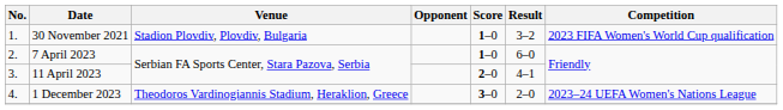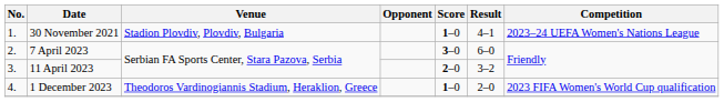 <table class="wikitable">
 <tr>
 <th>No.</th>
 <th>Date</th>
 <th>Venue</th>
 <th>Opponent</th>
 <th>Score</th>
 <th>Result</th>
 <th>Competition</th>
 </tr>
 <tr>
 <td>1.</td>
 <td>30 November 2021</td>
 <td><a href='#'>Stadion Plovdiv</a>, <a href='#'>Plovdiv</a>, <a href='#'>Bulgaria</a></td>
 <td></td>
 <td align=center><strong>1</strong>–0</td>
-<td align=center>3–2</td>
-<td><a href='#'>2023 FIFA Women's World Cup qualification</a></td>
+<td align=center>4–1</td>
+<td><a href='#'>2023–24 UEFA Women's Nations League</a></td>
 </tr>
 <tr>
 <td>2.</td>
 <td>7 April 2023</td>
 <td rowspan=2>Serbian FA Sports Center, <a href='#'>Stara Pazova</a>, <a href='#'>Serbia</a></td>
 <td></td>
-<td align=center><strong>1</strong>–0</td>
+<td align=center><strong>3</strong>–0</td>
 <td align=center>6–0</td>
 <td rowspan=2><a href='#'>Friendly</a></td>
 </tr>
 <tr>
 <td>3.</td>
 <td>11 April 2023</td>
 <td></td>
 <td align=center><strong>2</strong>–0</td>
-<td align=center>4–1</td>
+<td align=center>3–2</td>
 </tr>
 <tr>
 <td>4.</td>
 <td>1 December 2023</td>
 <td><a href='#'>Theodoros Vardinogiannis Stadium</a>, <a href='#'>Heraklion</a>, <a href='#'>Greece</a></td>
 <td></td>
-<td align=center><strong>3</strong>–0</td>
+<td align=center><strong>1</strong>–0</td>
 <td align=center>2–0</td>
-<td><a href='#'>2023–24 UEFA Women's Nations League</a></td>
+<td><a href='#'>2023 FIFA Women's World Cup qualification</a></td>
 </tr>
 <tr>
 </tr>
 </table>
